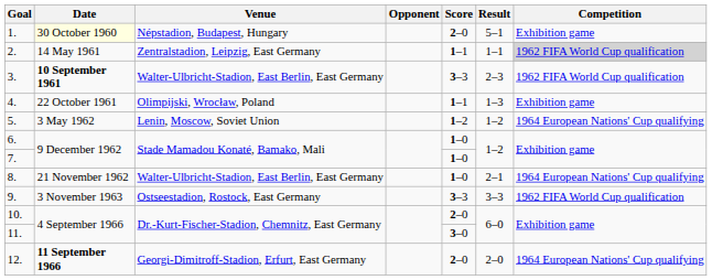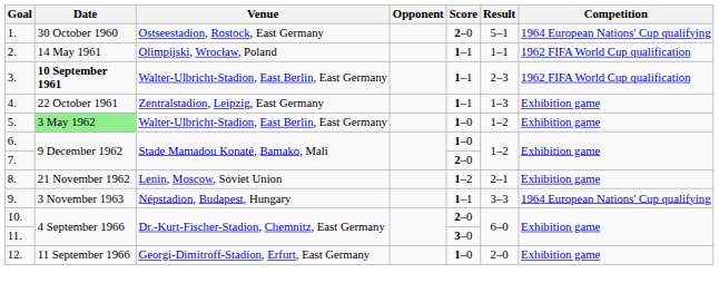 <table class="wikitable plainrowheaders sortable">
 <tr>
 <th>Goal</th>
 <th style="width:8em;">Date</th>
 <th>Venue</th>
 <th>Opponent</th>
 <th>Score</th>
 <th>Result</th>
 <th>Competition</th>
 </tr>
 <tr>
 <td>1.</td>
-<td style="background: lightyellow;">30 October 1960</td>
-<td><a href='#'>Népstadion</a>, <a href='#'>Budapest</a>, Hungary</td>
+<td>30 October 1960</td>
+<td><a href='#'>Ostseestadion</a>, <a href='#'>Rostock</a>, East Germany</td>
 <td></td>
 <td align=center><strong>2</strong>–0</td>
 <td align=center>5–1</td>
-<td><a href='#'>Exhibition game</a></td>
+<td><a href='#'>1964 European Nations' Cup qualifying</a></td>
 </tr>
 <tr>
 <td>2.</td>
 <td>14 May 1961</td>
-<td><a href='#'>Zentralstadion</a>, <a href='#'>Leipzig</a>, East Germany</td>
+<td><a href='#'>Olimpijski</a>, <a href='#'>Wrocław</a>, Poland</td>
 <td></td>
 <td align=center><strong>1</strong>–1</td>
 <td align=center>1–1</td>
-<td style="background: lightgrey;"><a href='#'>1962 FIFA World Cup qualification</a></td>
+<td><a href='#'>1962 FIFA World Cup qualification</a></td>
 </tr>
 <tr>
 <td>3.</td>
 <td><strong>10 September 1961</strong></td>
 <td><a href='#'>Walter-Ulbricht-Stadion</a>, <a href='#'>East Berlin</a>, East Germany</td>
 <td></td>
-<td align=center><strong>3</strong>–3</td>
+<td align=center><strong>1</strong>–1</td>
 <td align=center>2–3</td>
 <td><a href='#'>1962 FIFA World Cup qualification</a></td>
 </tr>
 <tr>
 <td>4.</td>
 <td>22 October 1961</td>
-<td><a href='#'>Olimpijski</a>, <a href='#'>Wrocław</a>, Poland</td>
+<td><a href='#'>Zentralstadion</a>, <a href='#'>Leipzig</a>, East Germany</td>
 <td></td>
 <td align=center><strong>1</strong>–1</td>
 <td align=center>1–3</td>
 <td><a href='#'>Exhibition game</a></td>
 </tr>
 <tr>
 <td>5.</td>
-<td>3 May 1962</td>
-<td><a href='#'>Lenin</a>, <a href='#'>Moscow</a>, Soviet Union</td>
+<td style="background: lightgreen;">3 May 1962</td>
+<td><a href='#'>Walter-Ulbricht-Stadion</a>, <a href='#'>East Berlin</a>, East Germany</td>
 <td></td>
-<td align=center><strong>1</strong>–2</td>
+<td align=center><strong>1</strong>–0</td>
 <td align=center>1–2</td>
-<td><a href='#'>1964 European Nations' Cup qualifying</a></td>
+<td><a href='#'>Exhibition game</a></td>
 </tr>
 <tr>
 <td>6.</td>
 <td rowspan="2">9 December 1962</td>
 <td rowspan="2"><a href='#'>Stade Mamadou Konaté</a>, <a href='#'>Bamako</a>, Mali</td>
 <td rowspan="2"></td>
 <td align=center><strong>1</strong>–0</td>
 <td rowspan="2" style="text-align:center">1–2</td>
 <td rowspan="2"><a href='#'>Exhibition game</a></td>
 </tr>
 <tr>
 <td>7.</td>
-<td align=center><strong>1</strong>–0</td>
+<td align=center><strong>2</strong>–0</td>
 </tr>
 <tr>
 <td>8.</td>
 <td>21 November 1962</td>
-<td><a href='#'>Walter-Ulbricht-Stadion</a>, <a href='#'>East Berlin</a>, East Germany</td>
+<td><a href='#'>Lenin</a>, <a href='#'>Moscow</a>, Soviet Union</td>
 <td></td>
-<td align=center><strong>1</strong>–0</td>
+<td align=center><strong>1</strong>–2</td>
 <td align=center>2–1</td>
-<td><a href='#'>1964 European Nations' Cup qualifying</a></td>
+<td><a href='#'>Exhibition game</a></td>
 </tr>
 <tr>
 <td>9.</td>
 <td>3 November 1963</td>
-<td><a href='#'>Ostseestadion</a>, <a href='#'>Rostock</a>, East Germany</td>
+<td><a href='#'>Népstadion</a>, <a href='#'>Budapest</a>, Hungary</td>
 <td></td>
-<td align=center><strong>3</strong>–3</td>
+<td align=center><strong>1</strong>–1</td>
 <td align=center>3–3</td>
-<td><a href='#'>1962 FIFA World Cup qualification</a></td>
+<td><a href='#'>1964 European Nations' Cup qualifying</a></td>
 </tr>
 <tr>
 <td>10.</td>
 <td rowspan="2">4 September 1966</td>
 <td rowspan="2"><a href='#'>Dr.-Kurt-Fischer-Stadion</a>, <a href='#'>Chemnitz</a>, East Germany</td>
 <td rowspan="2"></td>
 <td align=center><strong>2</strong>–0</td>
 <td rowspan="2" style="text-align:center">6–0</td>
 <td rowspan="2"><a href='#'>Exhibition game</a></td>
 </tr>
 <tr>
 <td>11.</td>
 <td align=center><strong>3</strong>–0</td>
 </tr>
 <tr>
 <td>12.</td>
-<td><strong>11 September 1966</strong></td>
+<td>11 September 1966</td>
 <td><a href='#'>Georgi-Dimitroff-Stadion</a>, <a href='#'>Erfurt</a>, East Germany</td>
 <td></td>
-<td align=center><strong>2</strong>–0</td>
+<td align=center><strong>1</strong>–0</td>
 <td align=center>2–0</td>
-<td><a href='#'>1964 European Nations' Cup qualifying</a></td>
+<td><a href='#'>Exhibition game</a></td>
 </tr>
 </table>
